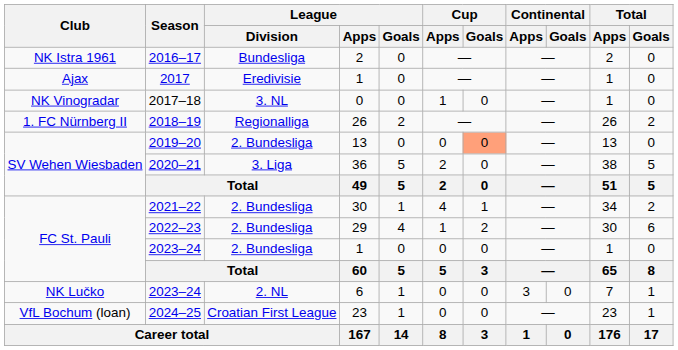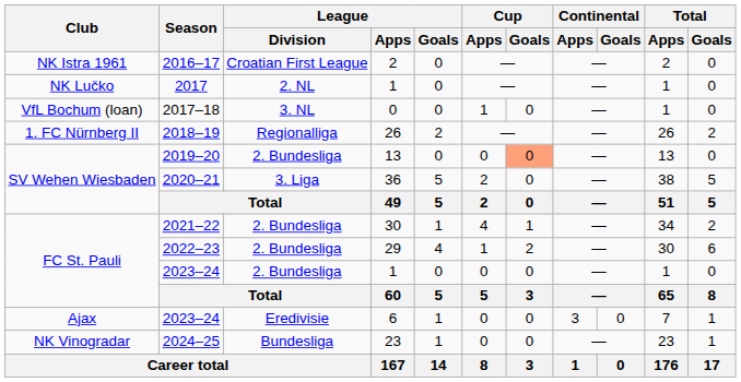 <table class="wikitable" style="text-align: center">
 <tr>
 <th rowspan="2">Club</th>
 <th rowspan="2">Season</th>
 <th colspan="3">League</th>
 <th colspan="2">Cup</th>
 <th colspan="2">Continental</th>
 <th colspan="2">Total</th>
 </tr>
 <tr>
 <th>Division</th>
 <th>Apps</th>
 <th>Goals</th>
 <th>Apps</th>
 <th>Goals</th>
 <th>Apps</th>
 <th>Goals</th>
 <th>Apps</th>
 <th>Goals</th>
 </tr>
 <tr>
 <td><a href='#'>NK Istra 1961</a></td>
 <td><a href='#'>2016–17</a></td>
-<td><a href='#'>Bundesliga</a></td>
+<td><a href='#'>Croatian First League</a></td>
 <td>2</td>
 <td>0</td>
 <td colspan="2">—</td>
 <td colspan="2">—</td>
 <td>2</td>
 <td>0</td>
 </tr>
 <tr>
-<td><a href='#'>Ajax</a></td>
+<td><a href='#'>NK Lučko</a></td>
 <td><a href='#'>2017</a></td>
-<td><a href='#'>Eredivisie</a></td>
+<td><a href='#'>2. NL</a></td>
 <td>1</td>
 <td>0</td>
 <td colspan="2">—</td>
 <td colspan="2">—</td>
 <td>1</td>
 <td>0</td>
 </tr>
 <tr>
-<td><a href='#'>NK Vinogradar</a></td>
+<td><a href='#'>VfL Bochum</a> (loan)</td>
 <td>2017–18</td>
 <td><a href='#'>3. NL</a></td>
 <td>0</td>
 <td>0</td>
 <td>1</td>
 <td>0</td>
 <td colspan="2">—</td>
 <td>1</td>
 <td>0</td>
 </tr>
 <tr>
 <td><a href='#'>1. FC Nürnberg II</a></td>
 <td><a href='#'>2018–19</a></td>
 <td><a href='#'>Regionalliga</a></td>
 <td>26</td>
 <td>2</td>
 <td colspan="2">—</td>
 <td colspan="2">—</td>
 <td>26</td>
 <td>2</td>
 </tr>
 <tr>
 <td rowspan="3"><a href='#'>SV Wehen Wiesbaden</a></td>
 <td><a href='#'>2019–20</a></td>
 <td><a href='#'>2. Bundesliga</a></td>
 <td>13</td>
 <td>0</td>
 <td>0</td>
 <td style="background: lightsalmon;">0</td>
 <td colspan="2">—</td>
 <td>13</td>
 <td>0</td>
 </tr>
 <tr>
 <td><a href='#'>2020–21</a></td>
 <td><a href='#'>3. Liga</a></td>
 <td>36</td>
 <td>5</td>
 <td>2</td>
 <td>0</td>
 <td colspan="2">—</td>
 <td>38</td>
 <td>5</td>
 </tr>
 <tr>
 <th colspan="2">Total</th>
 <th>49</th>
 <th>5</th>
 <th>2</th>
 <th>0</th>
 <th colspan="2">—</th>
 <th>51</th>
 <th>5</th>
 </tr>
 <tr>
 <td rowspan="4"><a href='#'>FC St. Pauli</a></td>
 <td><a href='#'>2021–22</a></td>
 <td><a href='#'>2. Bundesliga</a></td>
 <td>30</td>
 <td>1</td>
 <td>4</td>
 <td>1</td>
 <td colspan="2">—</td>
 <td>34</td>
 <td>2</td>
 </tr>
 <tr>
 <td><a href='#'>2022–23</a></td>
 <td><a href='#'>2. Bundesliga</a></td>
 <td>29</td>
 <td>4</td>
 <td>1</td>
 <td>2</td>
 <td colspan="2">—</td>
 <td>30</td>
 <td>6</td>
 </tr>
 <tr>
 <td><a href='#'>2023–24</a></td>
 <td><a href='#'>2. Bundesliga</a></td>
 <td>1</td>
 <td>0</td>
 <td>0</td>
 <td>0</td>
 <td colspan="2">—</td>
 <td>1</td>
 <td>0</td>
 </tr>
 <tr>
 <th colspan="2">Total</th>
 <th>60</th>
 <th>5</th>
 <th>5</th>
 <th>3</th>
 <th colspan="2">—</th>
 <th>65</th>
 <th>8</th>
 </tr>
 <tr>
-<td><a href='#'>NK Lučko</a></td>
+<td><a href='#'>Ajax</a></td>
 <td><a href='#'>2023–24</a></td>
-<td><a href='#'>2. NL</a></td>
+<td><a href='#'>Eredivisie</a></td>
 <td>6</td>
 <td>1</td>
 <td>0</td>
 <td>0</td>
 <td>3</td>
 <td>0</td>
 <td>7</td>
 <td>1</td>
 </tr>
 <tr>
-<td><a href='#'>VfL Bochum</a> (loan)</td>
+<td><a href='#'>NK Vinogradar</a></td>
 <td><a href='#'>2024–25</a></td>
-<td><a href='#'>Croatian First League</a></td>
+<td><a href='#'>Bundesliga</a></td>
 <td>23</td>
 <td>1</td>
 <td>0</td>
 <td>0</td>
 <td colspan="2">—</td>
 <td>23</td>
 <td>1</td>
 </tr>
 <tr>
 <th colspan="3">Career total</th>
 <th>167</th>
 <th>14</th>
 <th>8</th>
 <th>3</th>
 <th>1</th>
 <th>0</th>
 <th>176</th>
 <th>17</th>
 </tr>
 </table>
